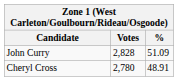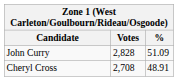 <table class="wikitable">
 <tr>
 <th colspan="3">Zone 1 (West Carleton/Goulbourn/Rideau/Osgoode)</th>
 </tr>
 <tr>
 <th style="width: 170px">Candidate</th>
 <th style="width: 50px">Votes</th>
 <th style="width: 40px">%</th>
 </tr>
 <tr>
 <td>John Curry</td>
 <td>2,828</td>
 <td>51.09</td>
 </tr>
 <tr>
 <td>Cheryl Cross</td>
-<td>2,780</td>
+<td>2,708</td>
 <td>48.91</td>
 </tr>
 </table>
